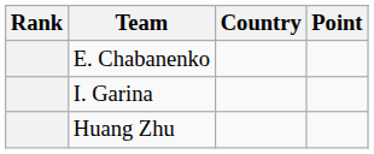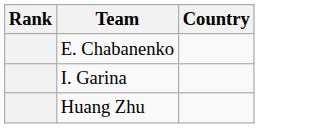 <table class="wikitable sortable">
 <tr>
 <th>Rank</th>
 <th>Team</th>
 <th>Country</th>
-<th>Point</th>
 </tr>
 <tr>
 <th></th>
 <td>E. Chabanenko</td>
-<td></td>
 <td></td>
 </tr>
 <tr>
 <th></th>
 <td>I. Garina</td>
 <td></td>
-<td></td>
 </tr>
 <tr>
 <th></th>
 <td>Huang Zhu</td>
 <td></td>
-<td></td>
 </tr>
 </table>
